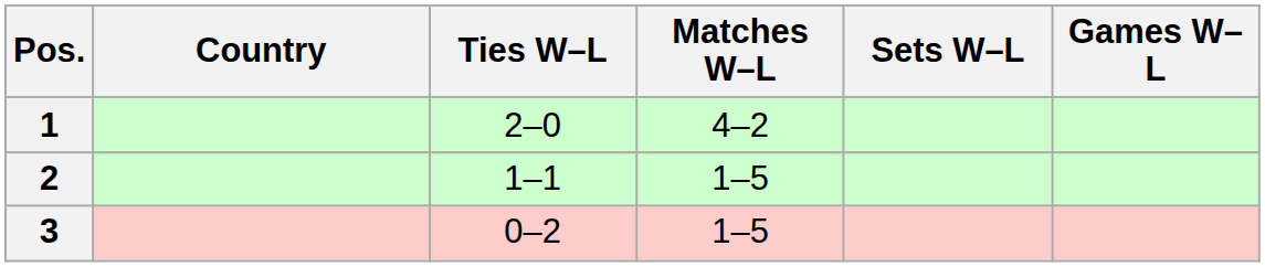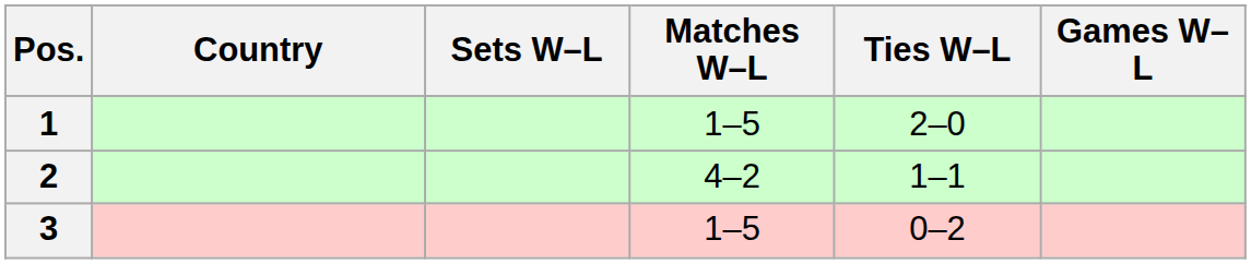 <table class="wikitable nowrap" style=text-align:center>
 <tr>
 <th>Pos.</th>
 <th width=150>Country</th>
+<th width=90>Sets W–L</th>
+<th width=90>Matches W–L</th>
 <th width=90>Ties W–L</th>
-<th width=90>Matches W–L</th>
-<th width=90>Sets W–L</th>
 <th width=90>Games W–L</th>
 </tr>
 <tr style="background:#ccffcc;">
 <th>1</th>
 <td align="left"><strong></strong></td>
+<td></td>
+<td>1–5</td>
 <td>2–0</td>
-<td>4–2</td>
-<td></td>
 <td></td>
 </tr>
 <tr style="background:#ccffcc;">
 <th>2</th>
 <td align="left"><strong></strong></td>
+<td></td>
+<td>4–2</td>
 <td>1–1</td>
-<td>1–5</td>
-<td></td>
 <td></td>
 </tr>
 <tr style="background:#ffcccc;">
 <th>3</th>
 <td align=left><em></em></td>
+<td></td>
+<td>1–5</td>
 <td>0–2</td>
-<td>1–5</td>
-<td></td>
 <td></td>
 </tr>
 </table>
